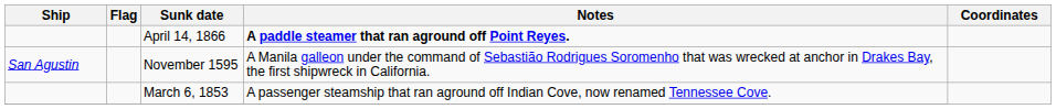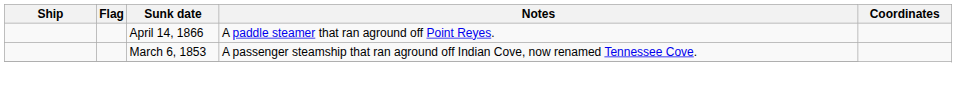 <table class=wikitable | style = "width:100%">
 <tr>
 <th style="width:10%">Ship</th>
 <th>Flag</th>
 <th style="width:10%">Sunk date</th>
 <th style="width:70%">Notes</th>
 <th style="width:10%">Coordinates</th>
 </tr>
 <tr>
 <td></td>
 <td></td>
 <td>April 14, 1866</td>
-<td><strong>A <a href='#'>paddle steamer</a> that ran aground off <a href='#'>Point Reyes</a>.</strong></td>
-<td></td>
-</tr>
-<tr>
-<td><em><a href='#'>San Agustin</a></em></td>
-<td></td>
-<td>November 1595</td>
-<td>A Manila <a href='#'>galleon</a> under the command of <a href='#'>Sebastião Rodrigues Soromenho</a> that was wrecked at anchor in <a href='#'>Drakes Bay</a>, the first shipwreck in California.</td>
+<td>A <a href='#'>paddle steamer</a> that ran aground off <a href='#'>Point Reyes</a>.</td>
 <td></td>
 </tr>
 <tr>
 <td></td>
 <td></td>
 <td>March 6, 1853</td>
 <td>A passenger steamship that ran aground off Indian Cove, now renamed <a href='#'>Tennessee Cove</a>.</td>
 </tr>
 <tr>
 </tr>
 </table>
